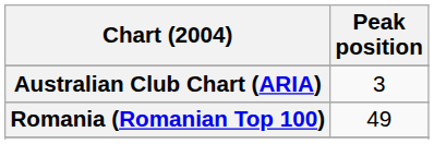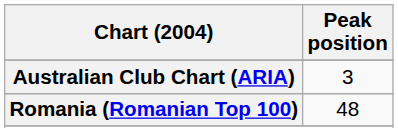 <table class="wikitable sortable plainrowheaders" style="text-align:center">
 <tr>
 <th>Chart (2004)</th>
 <th>Peak<br>position</th>
 </tr>
 <tr>
 </tr>
 <tr>
 <th scope="row">Australian Club Chart (<a href='#'>ARIA</a>)</th>
 <td>3</td>
 </tr>
 <tr>
 </tr>
 <tr>
 </tr>
 <tr>
 </tr>
 <tr>
 </tr>
 <tr>
 </tr>
 <tr>
 </tr>
 <tr>
 </tr>
 <tr>
 <th scope="row">Romania (<a href='#'>Romanian Top 100</a>)</th>
-<td>49</td>
+<td>48</td>
 </tr>
 <tr>
 </tr>
 <tr>
 </tr>
 <tr>
 </tr>
 <tr>
 </tr>
 </table>
